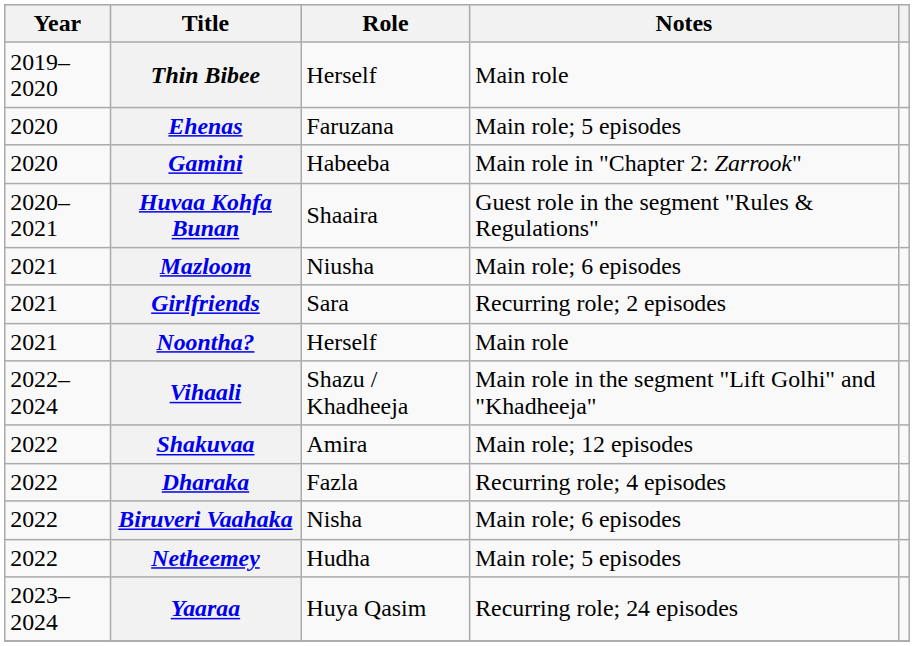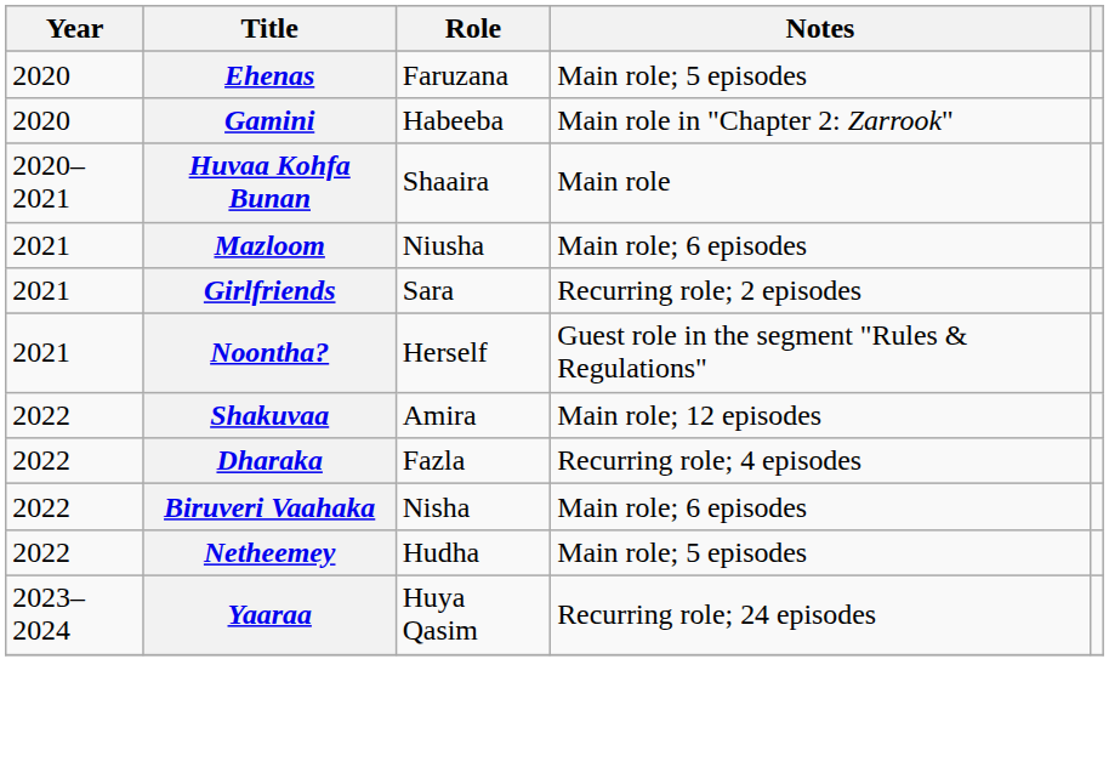 <table class="wikitable sortable plainrowheaders">
 <tr style="background:#ccc; text-align:center;">
 <th scope="col">Year</th>
 <th scope="col">Title</th>
 <th scope="col">Role</th>
 <th scope="col">Notes</th>
 <th scope="col" class="unsortable"></th>
-</tr>
-<tr>
-<td>2019–2020</td>
-<th scope="row"><em>Thin Bibee</em></th>
-<td>Herself</td>
-<td>Main role</td>
-<td style="text-align: center;"></td>
 </tr>
 <tr>
 <td>2020</td>
 <th scope="row"><em><a href='#'>Ehenas</a></em></th>
 <td>Faruzana</td>
 <td>Main role; 5 episodes</td>
 <td style="text-align: center;"></td>
 </tr>
 <tr>
 <td>2020</td>
 <th scope="row"><em><a href='#'>Gamini</a></em></th>
 <td>Habeeba</td>
 <td>Main role in "Chapter 2: <em>Zarrook</em>"</td>
 <td style="text-align: center;"></td>
 </tr>
 <tr>
 <td>2020–2021</td>
 <th scope="row"><em><a href='#'>Huvaa Kohfa Bunan</a></em></th>
 <td>Shaaira</td>
-<td>Guest role in the segment "Rules & Regulations"</td>
+<td>Main role</td>
 <td style="text-align: center;"></td>
 </tr>
 <tr>
 <td>2021</td>
 <th scope="row"><em><a href='#'>Mazloom</a></em></th>
 <td>Niusha</td>
 <td>Main role; 6 episodes</td>
 <td style="text-align: center;"></td>
 </tr>
 <tr>
 <td>2021</td>
 <th scope="row"><em><a href='#'>Girlfriends</a></em></th>
 <td>Sara</td>
 <td>Recurring role; 2 episodes</td>
 <td style="text-align: center;"></td>
 </tr>
 <tr>
 <td>2021</td>
 <th scope="row"><em><a href='#'>Noontha?</a></em></th>
 <td>Herself</td>
-<td>Main role</td>
-<td style="text-align: center;"></td>
-</tr>
-<tr>
-<td>2022–2024</td>
-<th scope="row"><em><a href='#'>Vihaali</a></em></th>
-<td>Shazu / Khadheeja</td>
-<td>Main role in the segment "Lift Golhi" and "Khadheeja"</td>
+<td>Guest role in the segment "Rules & Regulations"</td>
 <td style="text-align: center;"></td>
 </tr>
 <tr>
 <td>2022</td>
 <th scope="row"><em><a href='#'>Shakuvaa</a></em></th>
 <td>Amira</td>
 <td>Main role; 12 episodes</td>
 <td style="text-align: center;"></td>
 </tr>
 <tr>
 <td>2022</td>
 <th scope="row"><em><a href='#'>Dharaka</a></em></th>
 <td>Fazla</td>
 <td>Recurring role; 4 episodes</td>
 <td style="text-align: center;"></td>
 </tr>
 <tr>
 <td>2022</td>
 <th scope="row"><em><a href='#'>Biruveri Vaahaka</a></em></th>
 <td>Nisha</td>
 <td>Main role; 6 episodes</td>
 <td style="text-align: center;"></td>
 </tr>
 <tr>
 <td>2022</td>
 <th scope="row"><em><a href='#'>Netheemey</a></em></th>
 <td>Hudha</td>
 <td>Main role; 5 episodes</td>
 <td style="text-align: center;"></td>
 </tr>
 <tr>
 <td>2023–2024</td>
 <th scope="row"><em><a href='#'>Yaaraa</a></em></th>
 <td>Huya Qasim</td>
 <td>Recurring role; 24 episodes</td>
 <td style="text-align: center;"></td>
 </tr>
 <tr>
 </tr>
 </table>
